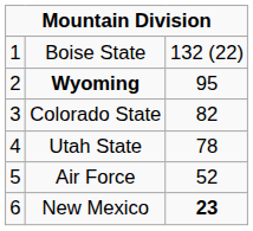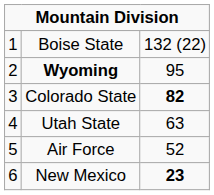 <table class="wikitable">
 <tr align="center">
 <td align="center" Colspan="3"><strong>Mountain Division</strong></td>
 </tr>
 <tr align="center">
 </tr>
 <tr align="center">
 <td>1</td>
 <td>Boise State</td>
 <td>132 (22)</td>
 </tr>
 <tr align="center">
 <td>2</td>
 <td><strong>Wyoming</strong></td>
 <td>95</td>
 </tr>
 <tr align="center">
 <td>3</td>
 <td>Colorado State</td>
-<td>82</td>
+<td><strong>82</strong></td>
 </tr>
 <tr align="center">
 <td>4</td>
 <td>Utah State</td>
-<td>78</td>
+<td>63</td>
 </tr>
 <tr align="center">
 <td>5</td>
 <td>Air Force</td>
 <td>52</td>
 </tr>
 <tr align="center">
 <td>6</td>
 <td>New Mexico</td>
 <td><strong>23</strong></td>
 </tr>
 </table>
